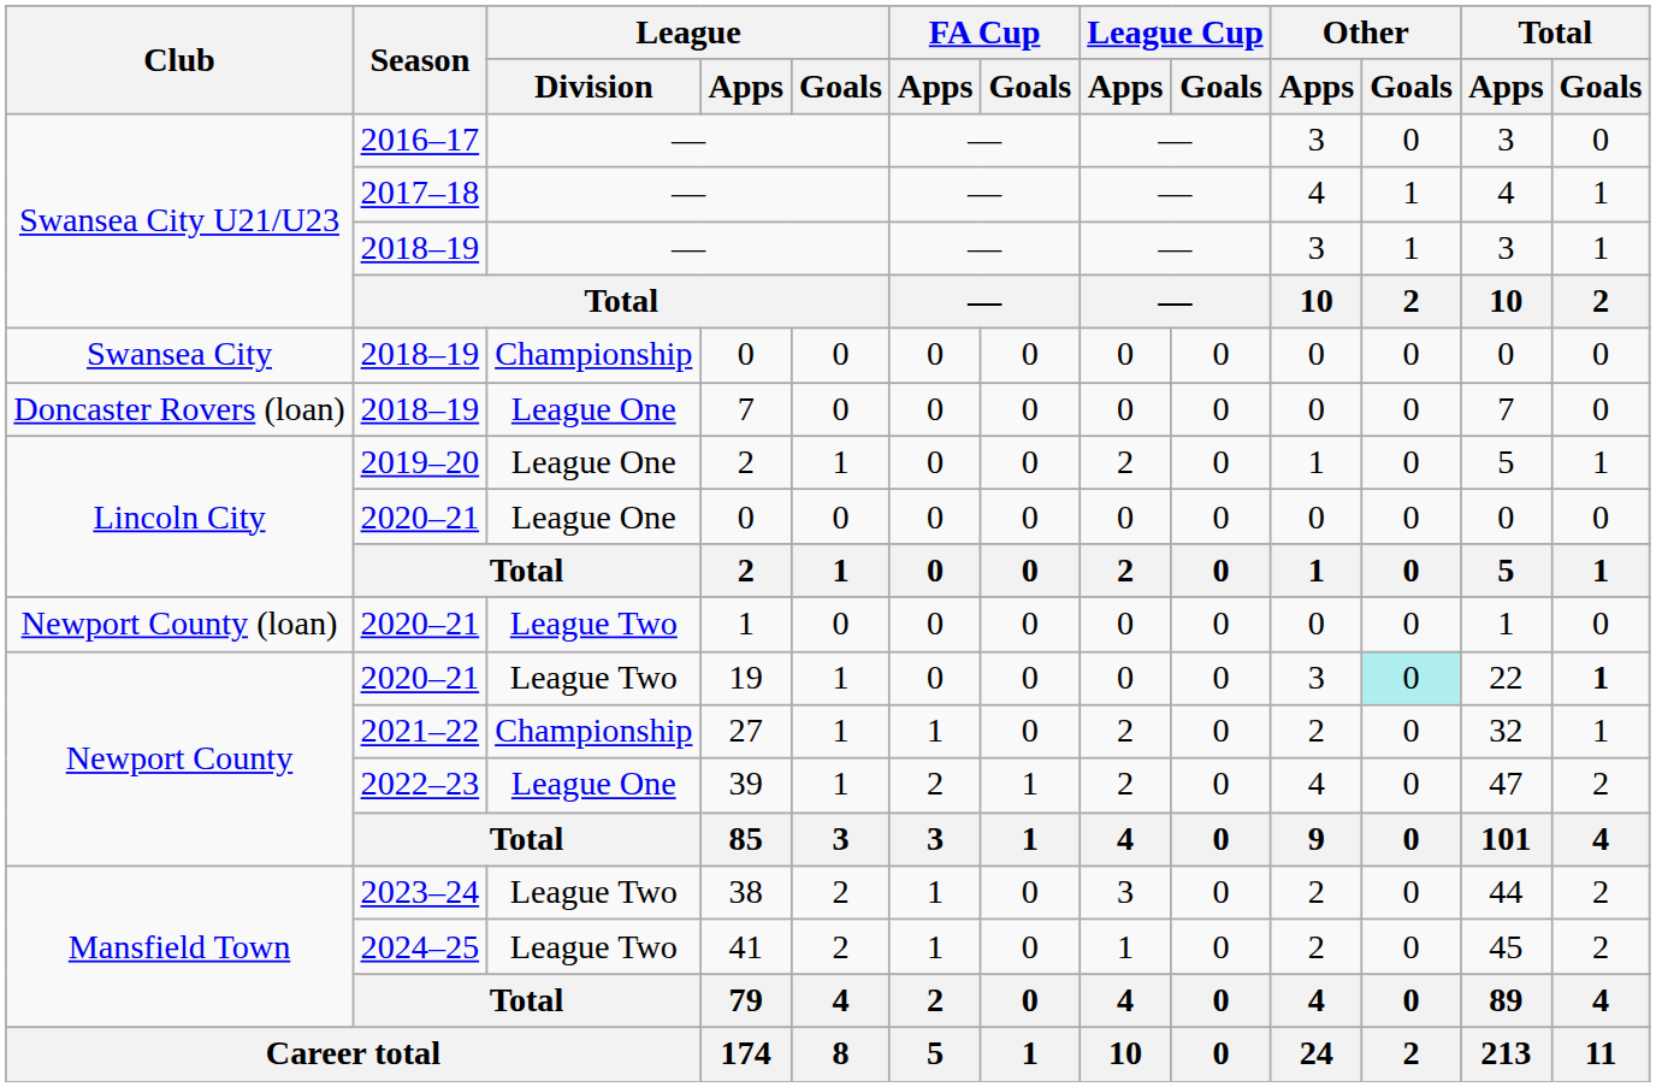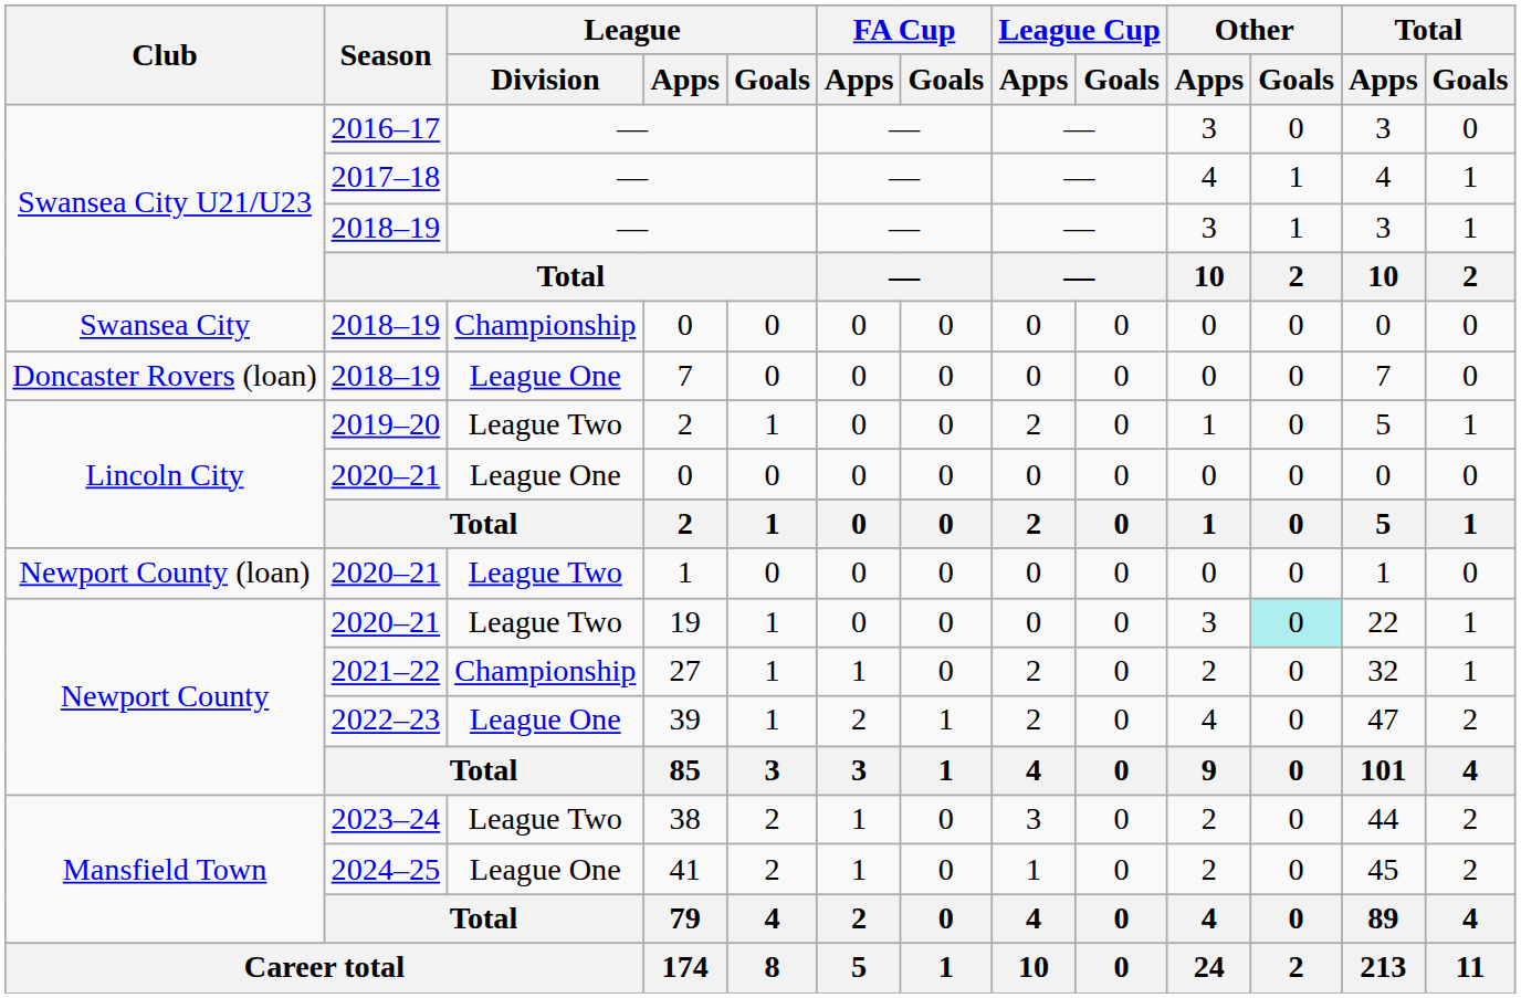 <table class="wikitable" style="text-align:center">
 <tr>
 <th rowspan="2">Club</th>
 <th rowspan="2">Season</th>
 <th colspan="3">League</th>
 <th colspan="2"><a href='#'>FA Cup</a></th>
 <th colspan="2"><a href='#'>League Cup</a></th>
 <th colspan="2">Other</th>
 <th colspan="2">Total</th>
 </tr>
 <tr>
 <th>Division</th>
 <th>Apps</th>
 <th>Goals</th>
 <th>Apps</th>
 <th>Goals</th>
 <th>Apps</th>
 <th>Goals</th>
 <th>Apps</th>
 <th>Goals</th>
 <th>Apps</th>
 <th>Goals</th>
 </tr>
 <tr>
 <td rowspan=4><a href='#'>Swansea City U21/U23</a></td>
 <td><a href='#'>2016–17</a></td>
 <td colspan=3>—</td>
 <td colspan=2>—</td>
 <td colspan=2>—</td>
 <td>3</td>
 <td>0</td>
 <td>3</td>
 <td>0</td>
 </tr>
 <tr>
 <td><a href='#'>2017–18</a></td>
 <td colspan=3>—</td>
 <td colspan=2>—</td>
 <td colspan=2>—</td>
 <td>4</td>
 <td>1</td>
 <td>4</td>
 <td>1</td>
 </tr>
 <tr>
 <td><a href='#'>2018–19</a></td>
 <td colspan=3>—</td>
 <td colspan=2>—</td>
 <td colspan=2>—</td>
 <td>3</td>
 <td>1</td>
 <td>3</td>
 <td>1</td>
 </tr>
 <tr>
 <th colspan="4">Total</th>
 <th colspan=2>—</th>
 <th colspan=2>—</th>
 <th>10</th>
 <th>2</th>
 <th>10</th>
 <th>2</th>
 </tr>
 <tr>
 <td><a href='#'>Swansea City</a></td>
 <td><a href='#'>2018–19</a></td>
 <td><a href='#'>Championship</a></td>
 <td>0</td>
 <td>0</td>
 <td>0</td>
 <td>0</td>
 <td>0</td>
 <td>0</td>
 <td>0</td>
 <td>0</td>
 <td>0</td>
 <td>0</td>
 </tr>
 <tr>
 <td><a href='#'>Doncaster Rovers</a> (loan)</td>
 <td><a href='#'>2018–19</a></td>
 <td><a href='#'>League One</a></td>
 <td>7</td>
 <td>0</td>
 <td>0</td>
 <td>0</td>
 <td>0</td>
 <td>0</td>
 <td>0</td>
 <td>0</td>
 <td>7</td>
 <td>0</td>
 </tr>
 <tr>
 <td rowspan=3><a href='#'>Lincoln City</a></td>
 <td><a href='#'>2019–20</a></td>
-<td>League One</td>
+<td>League Two</td>
 <td>2</td>
 <td>1</td>
 <td>0</td>
 <td>0</td>
 <td>2</td>
 <td>0</td>
 <td>1</td>
 <td>0</td>
 <td>5</td>
 <td>1</td>
 </tr>
 <tr>
 <td><a href='#'>2020–21</a></td>
 <td>League One</td>
 <td>0</td>
 <td>0</td>
 <td>0</td>
 <td>0</td>
 <td>0</td>
 <td>0</td>
 <td>0</td>
 <td>0</td>
 <td>0</td>
 <td>0</td>
 </tr>
 <tr>
 <th colspan=2>Total</th>
 <th>2</th>
 <th>1</th>
 <th>0</th>
 <th>0</th>
 <th>2</th>
 <th>0</th>
 <th>1</th>
 <th>0</th>
 <th>5</th>
 <th>1</th>
 </tr>
 <tr>
 <td><a href='#'>Newport County</a> (loan)</td>
 <td><a href='#'>2020–21</a></td>
 <td><a href='#'>League Two</a></td>
 <td>1</td>
 <td>0</td>
 <td>0</td>
 <td>0</td>
 <td>0</td>
 <td>0</td>
 <td>0</td>
 <td>0</td>
 <td>1</td>
 <td>0</td>
 </tr>
 <tr>
 <td rowspan=4><a href='#'>Newport County</a></td>
 <td><a href='#'>2020–21</a></td>
 <td>League Two</td>
 <td>19</td>
 <td>1</td>
 <td>0</td>
 <td>0</td>
 <td>0</td>
 <td>0</td>
 <td>3</td>
 <td style="background: paleturquoise;">0</td>
 <td>22</td>
-<td><strong>1</strong></td>
+<td>1</td>
 </tr>
 <tr>
 <td><a href='#'>2021–22</a></td>
 <td><a href='#'>Championship</a></td>
 <td>27</td>
 <td>1</td>
 <td>1</td>
 <td>0</td>
 <td>2</td>
 <td>0</td>
 <td>2</td>
 <td>0</td>
 <td>32</td>
 <td>1</td>
 </tr>
 <tr>
 <td><a href='#'>2022–23</a></td>
 <td><a href='#'>League One</a></td>
 <td>39</td>
 <td>1</td>
 <td>2</td>
 <td>1</td>
 <td>2</td>
 <td>0</td>
 <td>4</td>
 <td>0</td>
 <td>47</td>
 <td>2</td>
 </tr>
 <tr>
 <th colspan=2>Total</th>
 <th>85</th>
 <th>3</th>
 <th>3</th>
 <th>1</th>
 <th>4</th>
 <th>0</th>
 <th>9</th>
 <th>0</th>
 <th>101</th>
 <th>4</th>
 </tr>
 <tr>
 <td rowspan=3><a href='#'>Mansfield Town</a></td>
 <td><a href='#'>2023–24</a></td>
 <td>League Two</td>
 <td>38</td>
 <td>2</td>
 <td>1</td>
 <td>0</td>
 <td>3</td>
 <td>0</td>
 <td>2</td>
 <td>0</td>
 <td>44</td>
 <td>2</td>
 </tr>
 <tr>
 <td><a href='#'>2024–25</a></td>
-<td>League Two</td>
+<td>League One</td>
 <td>41</td>
 <td>2</td>
 <td>1</td>
 <td>0</td>
 <td>1</td>
 <td>0</td>
 <td>2</td>
 <td>0</td>
 <td>45</td>
 <td>2</td>
 </tr>
 <tr>
 <th colspan=2>Total</th>
 <th>79</th>
 <th>4</th>
 <th>2</th>
 <th>0</th>
 <th>4</th>
 <th>0</th>
 <th>4</th>
 <th>0</th>
 <th>89</th>
 <th>4</th>
 </tr>
 <tr>
 <th colspan=3>Career total</th>
 <th>174</th>
 <th>8</th>
 <th>5</th>
 <th>1</th>
 <th>10</th>
 <th>0</th>
 <th>24</th>
 <th>2</th>
 <th>213</th>
 <th>11</th>
 </tr>
 </table>
